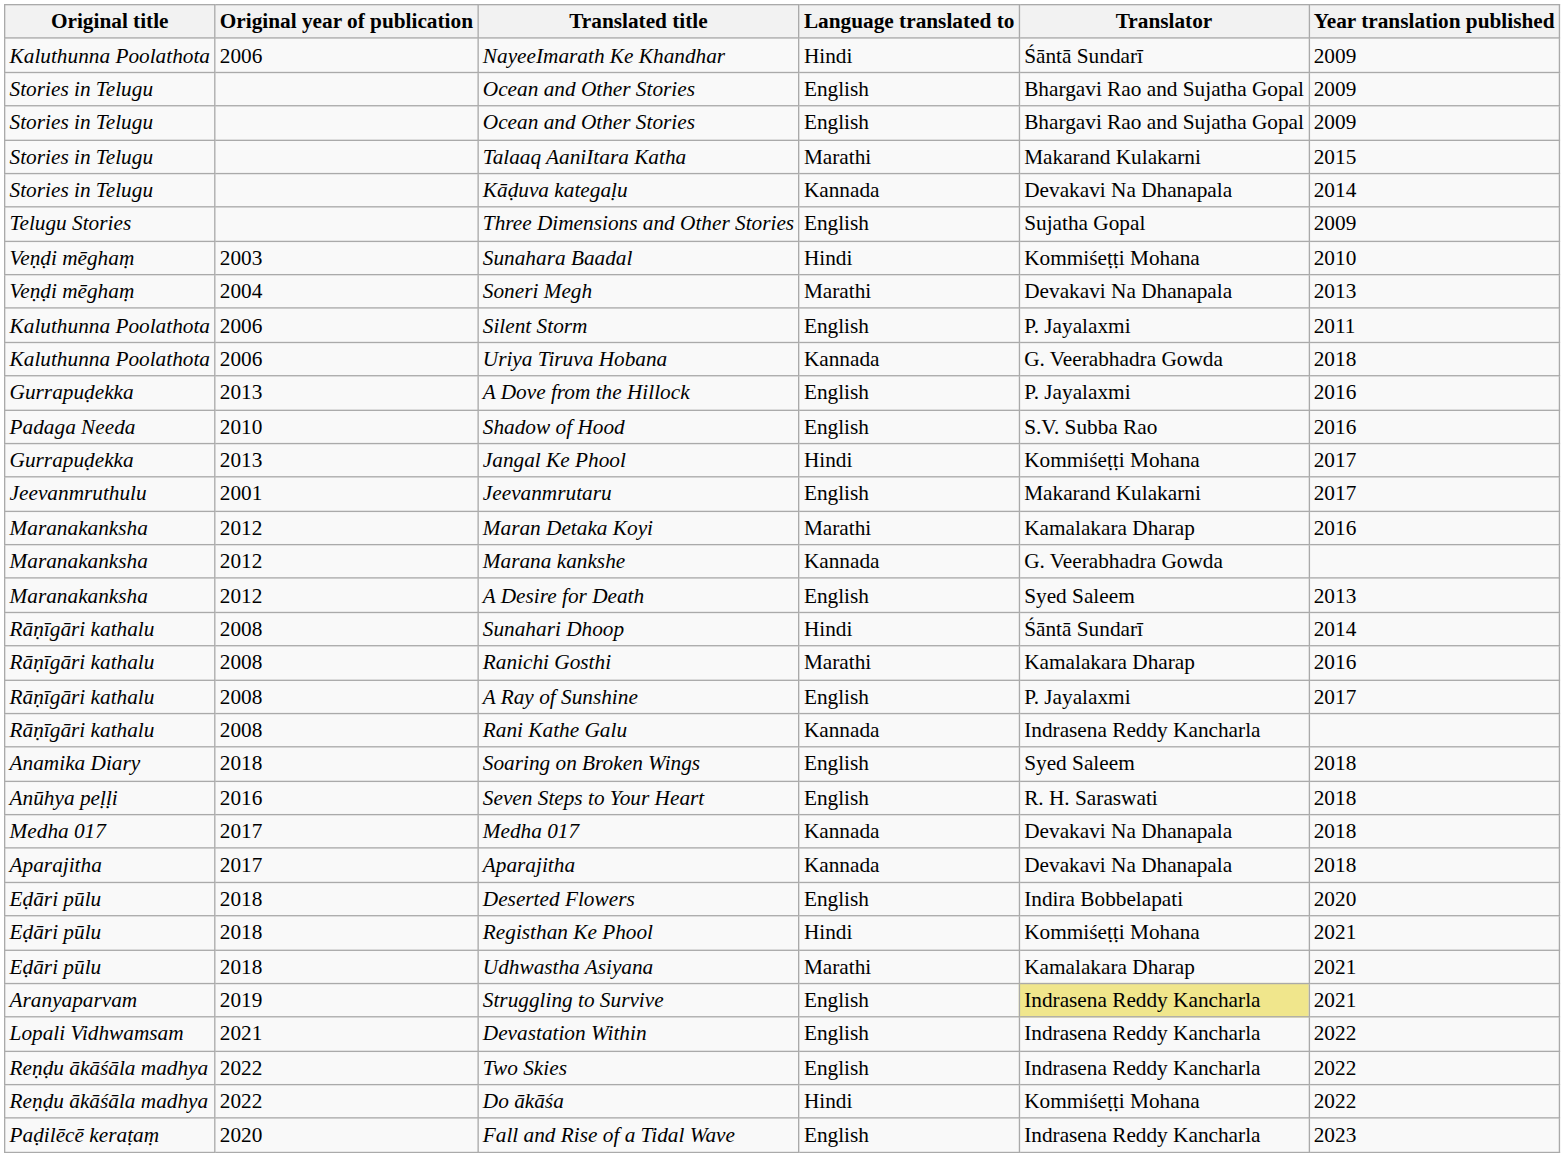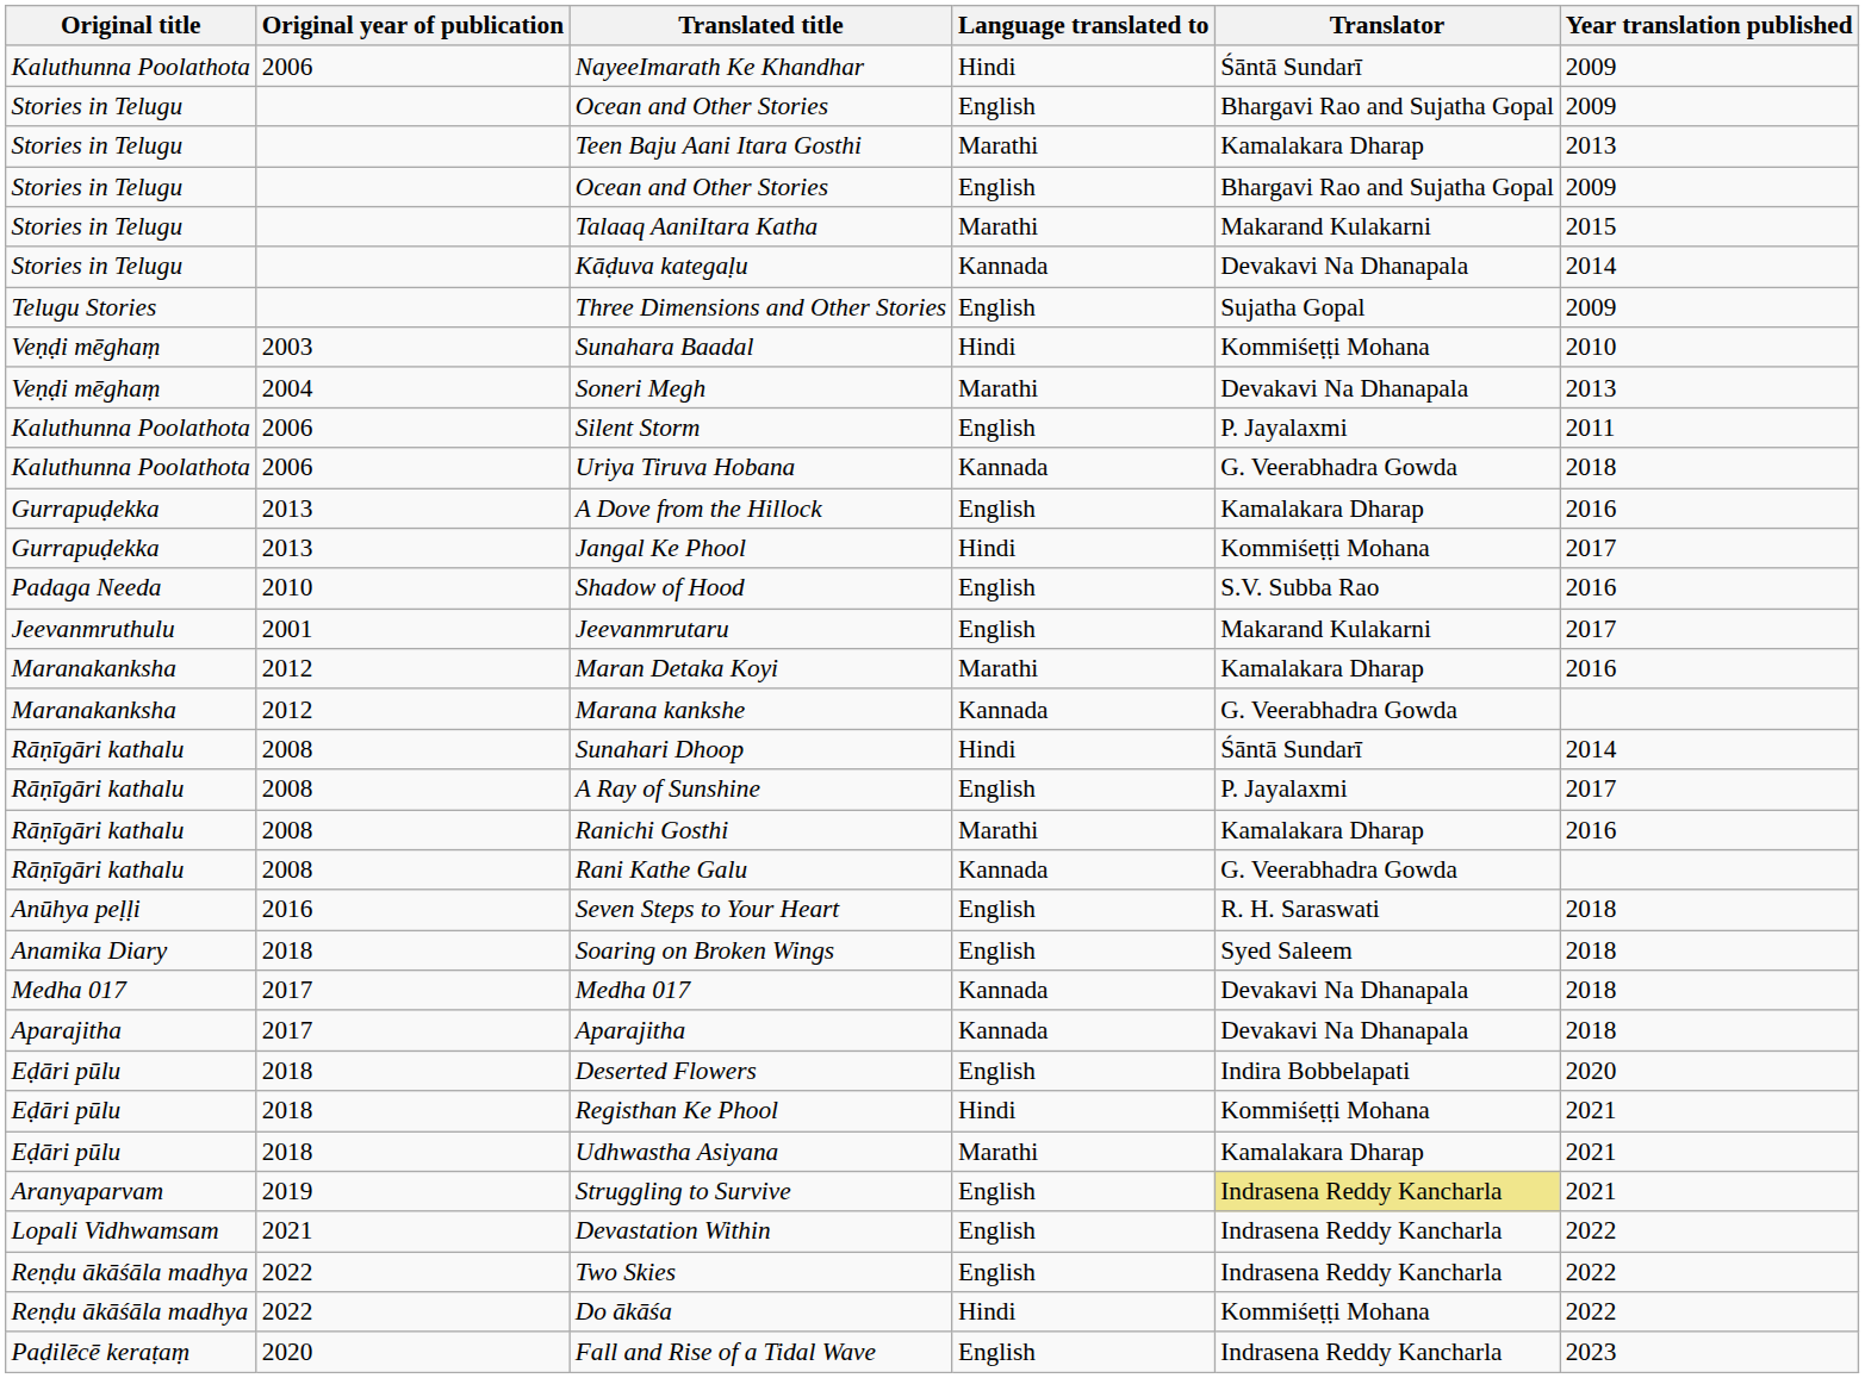 <table class="wikitable">
 <tr>
 <th>Original title</th>
 <th>Original year of publication</th>
 <th>Translated title</th>
 <th>Language translated to</th>
 <th>Translator</th>
 <th>Year translation published</th>
 </tr>
 <tr>
 <td><em>Kaluthunna Poolathota</em></td>
 <td>2006</td>
 <td><em>NayeeImarath Ke Khandhar</em></td>
 <td>Hindi</td>
 <td>Śāntā Sundarī</td>
 <td>2009</td>
 </tr>
 <tr>
 <td><em>Stories in Telugu</em></td>
 <td></td>
 <td><em>Ocean and Other Stories</em></td>
 <td>English</td>
 <td>Bhargavi Rao and Sujatha Gopal</td>
 <td>2009</td>
+</tr>
+<tr>
+<td><em>Stories in Telugu</em></td>
+<td></td>
+<td><em>Teen Baju Aani Itara Gosthi</em></td>
+<td>Marathi</td>
+<td>Kamalakara Dharap</td>
+<td>2013</td>
 </tr>
 <tr>
 <td><em>Stories in Telugu</em></td>
 <td></td>
 <td><em>Ocean and Other Stories</em></td>
 <td>English</td>
 <td>Bhargavi Rao and Sujatha Gopal</td>
 <td>2009</td>
 </tr>
 <tr>
 <td><em>Stories in Telugu</em></td>
 <td></td>
 <td><em>Talaaq AaniItara Katha</em></td>
 <td>Marathi</td>
 <td>Makarand Kulakarni</td>
 <td>2015</td>
 </tr>
 <tr>
 <td><em>Stories in Telugu</em></td>
 <td></td>
 <td><em>Kāḍuva kategaḷu</em></td>
 <td>Kannada</td>
 <td>Devakavi Na Dhanapala</td>
 <td>2014</td>
 </tr>
 <tr>
 <td><em>Telugu Stories</em></td>
 <td></td>
 <td><em>Three Dimensions and Other Stories</em></td>
 <td>English</td>
 <td>Sujatha Gopal</td>
 <td>2009</td>
 </tr>
 <tr>
 <td><em>Veṇḍi mēghaṃ</em></td>
 <td>2003</td>
 <td><em>Sunahara Baadal</em></td>
 <td>Hindi</td>
 <td>Kommiśeṭṭi Mohana</td>
 <td>2010</td>
 </tr>
 <tr>
 <td><em>Veṇḍi mēghaṃ</em></td>
 <td>2004</td>
 <td><em>Soneri Megh</em></td>
 <td>Marathi</td>
 <td>Devakavi Na Dhanapala</td>
 <td>2013</td>
 </tr>
 <tr>
 <td><em>Kaluthunna Poolathota</em></td>
 <td>2006</td>
 <td><em>Silent Storm</em></td>
 <td>English</td>
 <td>P. Jayalaxmi</td>
 <td>2011</td>
 </tr>
 <tr>
 <td><em>Kaluthunna Poolathota</em></td>
 <td>2006</td>
 <td><em>Uriya Tiruva Hobana</em></td>
 <td>Kannada</td>
 <td>G. Veerabhadra Gowda</td>
 <td>2018</td>
 </tr>
 <tr>
 <td><em>Gurrapuḍekka</em></td>
 <td>2013</td>
 <td><em>A Dove from the Hillock</em></td>
 <td>English</td>
-<td>P. Jayalaxmi</td>
-<td>2016</td>
-</tr>
-<tr>
-<td><em>Padaga Needa</em></td>
-<td>2010</td>
-<td><em>Shadow of Hood</em></td>
-<td>English</td>
-<td>S.V. Subba Rao</td>
+<td>Kamalakara Dharap</td>
 <td>2016</td>
 </tr>
 <tr>
 <td><em>Gurrapuḍekka</em></td>
 <td>2013</td>
 <td><em>Jangal Ke Phool</em></td>
 <td>Hindi</td>
 <td>Kommiśeṭṭi Mohana</td>
 <td>2017</td>
+</tr>
+<tr>
+<td><em>Padaga Needa</em></td>
+<td>2010</td>
+<td><em>Shadow of Hood</em></td>
+<td>English</td>
+<td>S.V. Subba Rao</td>
+<td>2016</td>
 </tr>
 <tr>
 <td><em>Jeevanmruthulu</em></td>
 <td>2001</td>
 <td><em>Jeevanmrutaru</em></td>
 <td>English</td>
 <td>Makarand Kulakarni</td>
 <td>2017</td>
 </tr>
 <tr>
 <td><em>Maranakanksha</em></td>
 <td>2012</td>
 <td><em>Maran Detaka Koyi</em></td>
 <td>Marathi</td>
 <td>Kamalakara Dharap</td>
 <td>2016</td>
 </tr>
 <tr>
 <td><em>Maranakanksha</em></td>
 <td>2012</td>
 <td><em>Marana kankshe</em></td>
 <td>Kannada</td>
 <td>G. Veerabhadra Gowda</td>
 </tr>
 <tr>
-<td><em>Maranakanksha</em></td>
-<td>2012</td>
-<td><em>A Desire for Death</em></td>
-<td>English</td>
-<td>Syed Saleem</td>
-<td>2013</td>
-</tr>
-<tr>
 <td><em>Rāṇīgāri kathalu</em></td>
 <td>2008</td>
 <td><em>Sunahari Dhoop</em></td>
 <td>Hindi</td>
 <td>Śāntā Sundarī</td>
 <td>2014</td>
+</tr>
+<tr>
+<td><em>Rāṇīgāri kathalu</em></td>
+<td>2008</td>
+<td><em>A Ray of Sunshine</em></td>
+<td>English</td>
+<td>P. Jayalaxmi</td>
+<td>2017</td>
 </tr>
 <tr>
 <td><em>Rāṇīgāri kathalu</em></td>
 <td>2008</td>
 <td><em>Ranichi Gosthi</em></td>
 <td>Marathi</td>
 <td>Kamalakara Dharap</td>
 <td>2016</td>
 </tr>
 <tr>
 <td><em>Rāṇīgāri kathalu</em></td>
 <td>2008</td>
-<td><em>A Ray of Sunshine</em></td>
-<td>English</td>
-<td>P. Jayalaxmi</td>
-<td>2017</td>
+<td><em>Rani Kathe Galu</em></td>
+<td>Kannada</td>
+<td>G. Veerabhadra Gowda</td>
+<td></td>
 </tr>
 <tr>
-<td><em>Rāṇīgāri kathalu</em></td>
-<td>2008</td>
-<td><em>Rani Kathe Galu</em></td>
-<td>Kannada</td>
-<td>Indrasena Reddy Kancharla</td>
-<td></td>
+<td><em>Anūhya peḷḷi</em></td>
+<td>2016</td>
+<td><em>Seven Steps to Your Heart</em></td>
+<td>English</td>
+<td>R. H. Saraswati</td>
+<td>2018</td>
 </tr>
 <tr>
 <td><em>Anamika Diary</em></td>
 <td>2018</td>
 <td><em>Soaring on Broken Wings</em></td>
 <td>English</td>
 <td>Syed Saleem</td>
-<td>2018</td>
-</tr>
-<tr>
-<td><em>Anūhya peḷḷi</em></td>
-<td>2016</td>
-<td><em>Seven Steps to Your Heart</em></td>
-<td>English</td>
-<td>R. H. Saraswati</td>
 <td>2018</td>
 </tr>
 <tr>
 <td><em>Medha 017</em></td>
 <td>2017</td>
 <td><em>Medha 017</em></td>
 <td>Kannada</td>
 <td>Devakavi Na Dhanapala</td>
 <td>2018</td>
 </tr>
 <tr>
 <td><em>Aparajitha</em></td>
 <td>2017</td>
 <td><em>Aparajitha</em></td>
 <td>Kannada</td>
 <td>Devakavi Na Dhanapala</td>
 <td>2018</td>
 </tr>
 <tr>
 <td><em>Eḍāri pūlu</em></td>
 <td>2018</td>
 <td><em>Deserted Flowers</em></td>
 <td>English</td>
 <td>Indira Bobbelapati</td>
 <td>2020</td>
 </tr>
 <tr>
 <td><em>Eḍāri pūlu</em></td>
 <td>2018</td>
 <td><em>Registhan Ke Phool</em></td>
 <td>Hindi</td>
 <td>Kommiśeṭṭi Mohana</td>
 <td>2021</td>
 </tr>
 <tr>
 <td><em>Eḍāri pūlu</em></td>
 <td>2018</td>
 <td><em>Udhwastha Asiyana</em></td>
 <td>Marathi</td>
 <td>Kamalakara Dharap</td>
 <td>2021</td>
 </tr>
 <tr>
 <td><em>Aranyaparvam</em></td>
 <td>2019</td>
 <td><em>Struggling to Survive</em></td>
 <td>English</td>
 <td style="background: khaki;">Indrasena Reddy Kancharla</td>
 <td>2021</td>
 </tr>
 <tr>
 <td><em>Lopali Vidhwamsam</em></td>
 <td>2021</td>
 <td><em>Devastation Within</em></td>
 <td>English</td>
 <td>Indrasena Reddy Kancharla</td>
 <td>2022</td>
 </tr>
 <tr>
 <td><em>Reṇḍu ākāśāla madhya</em></td>
 <td>2022</td>
 <td><em>Two Skies</em></td>
 <td>English</td>
 <td>Indrasena Reddy Kancharla</td>
 <td>2022</td>
 </tr>
 <tr>
 <td><em>Reṇḍu ākāśāla madhya</em></td>
 <td>2022</td>
 <td><em>Do ākāśa</em></td>
 <td>Hindi</td>
 <td>Kommiśeṭṭi Mohana</td>
 <td>2022</td>
 </tr>
 <tr>
 <td><em>Paḍilēcē keraṭaṃ</em></td>
 <td>2020</td>
 <td><em>Fall and Rise of a Tidal Wave</em></td>
 <td>English</td>
 <td>Indrasena Reddy Kancharla</td>
 <td>2023</td>
 </tr>
 </table>
